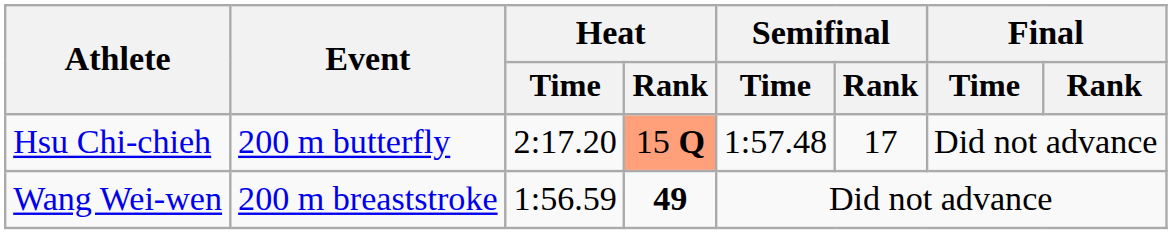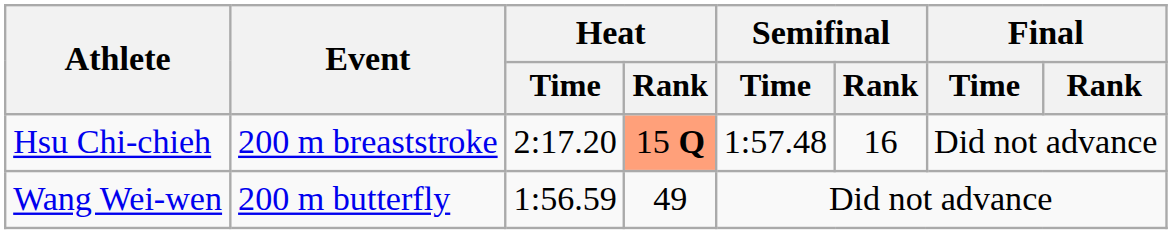 <table class=wikitable style="font-size:90%">
 <tr>
 <th rowspan="2">Athlete</th>
 <th rowspan="2">Event</th>
 <th colspan="2">Heat</th>
 <th colspan="2">Semifinal</th>
 <th colspan="2">Final</th>
 </tr>
 <tr style="font-size:95%">
 <th>Time</th>
 <th>Rank</th>
 <th>Time</th>
 <th>Rank</th>
 <th>Time</th>
 <th>Rank</th>
 </tr>
 <tr align=center>
 <td align=left><a href='#'>Hsu Chi-chieh</a></td>
-<td align=left><a href='#'>200 m butterfly</a></td>
+<td align=left><a href='#'>200 m breaststroke</a></td>
 <td>2:17.20</td>
 <td style="background: lightsalmon;">15 <strong>Q</strong></td>
 <td>1:57.48</td>
-<td>17</td>
+<td>16</td>
 <td colspan=2>Did not advance</td>
 </tr>
 <tr align=center>
 <td align=left><a href='#'>Wang Wei-wen</a></td>
-<td align=left><a href='#'>200 m breaststroke</a></td>
+<td align=left><a href='#'>200 m butterfly</a></td>
 <td>1:56.59</td>
-<td><strong>49</strong></td>
+<td>49</td>
 <td colspan=4>Did not advance</td>
 </tr>
 </table>
